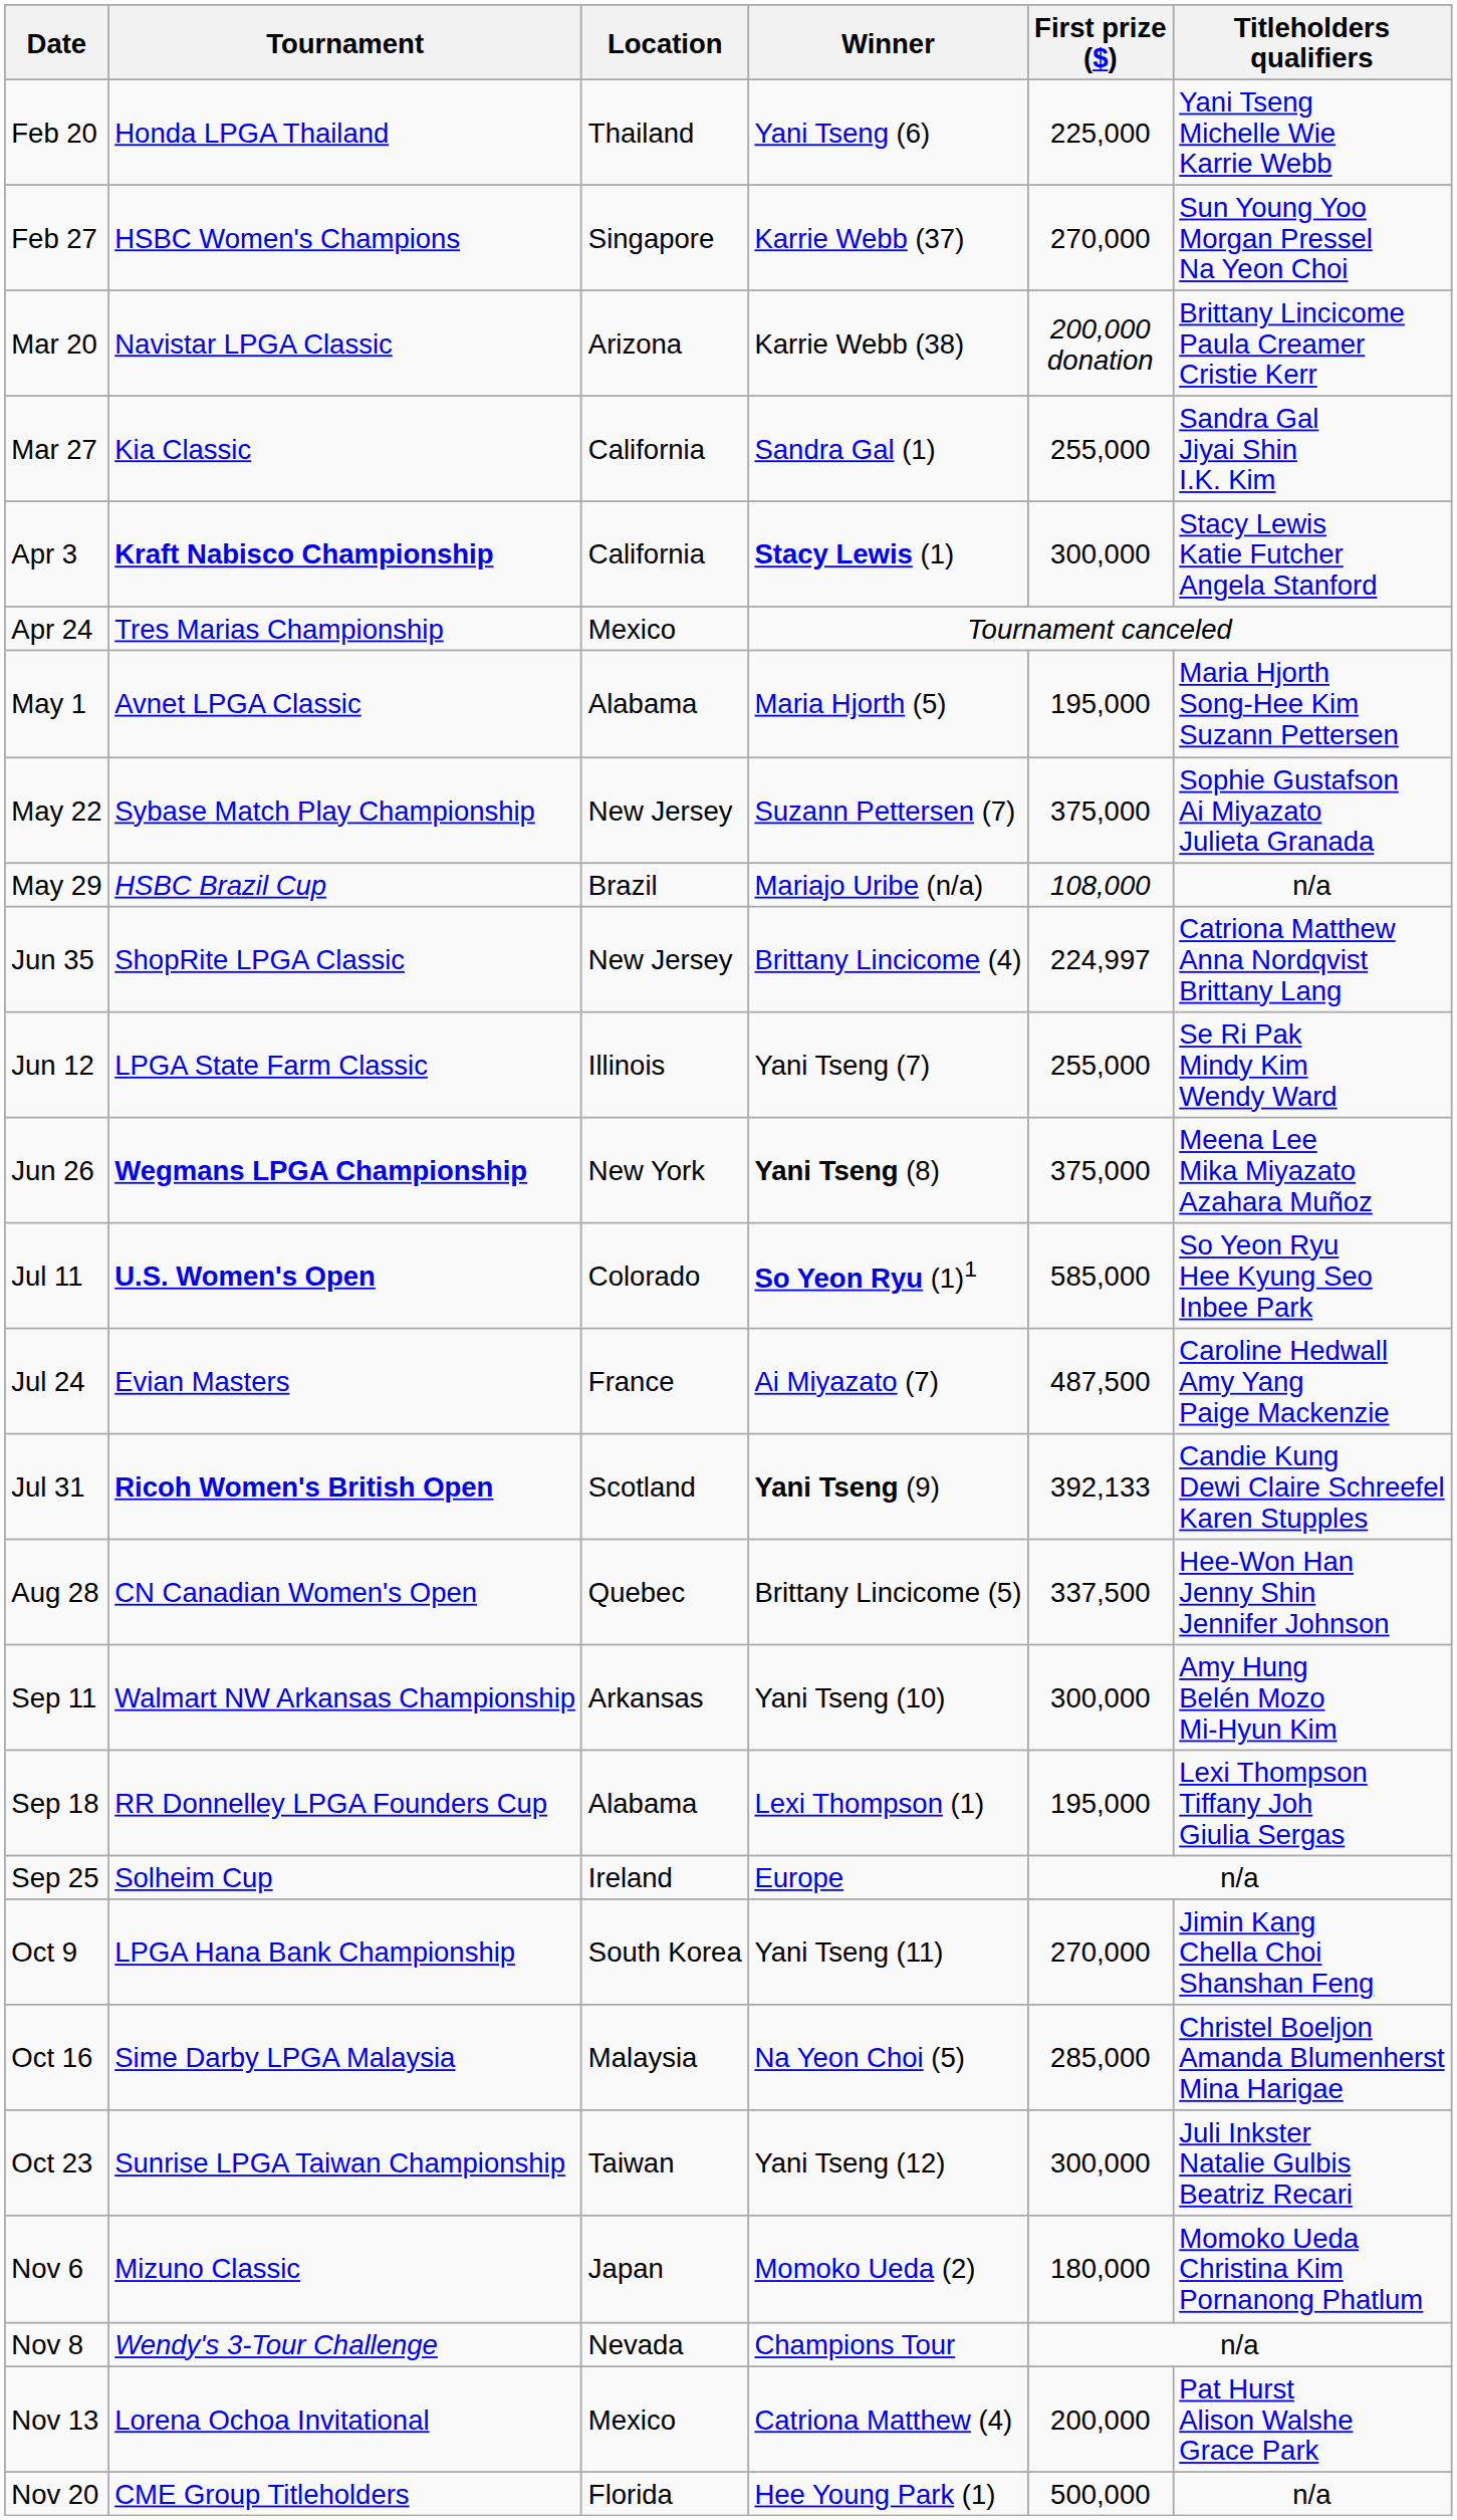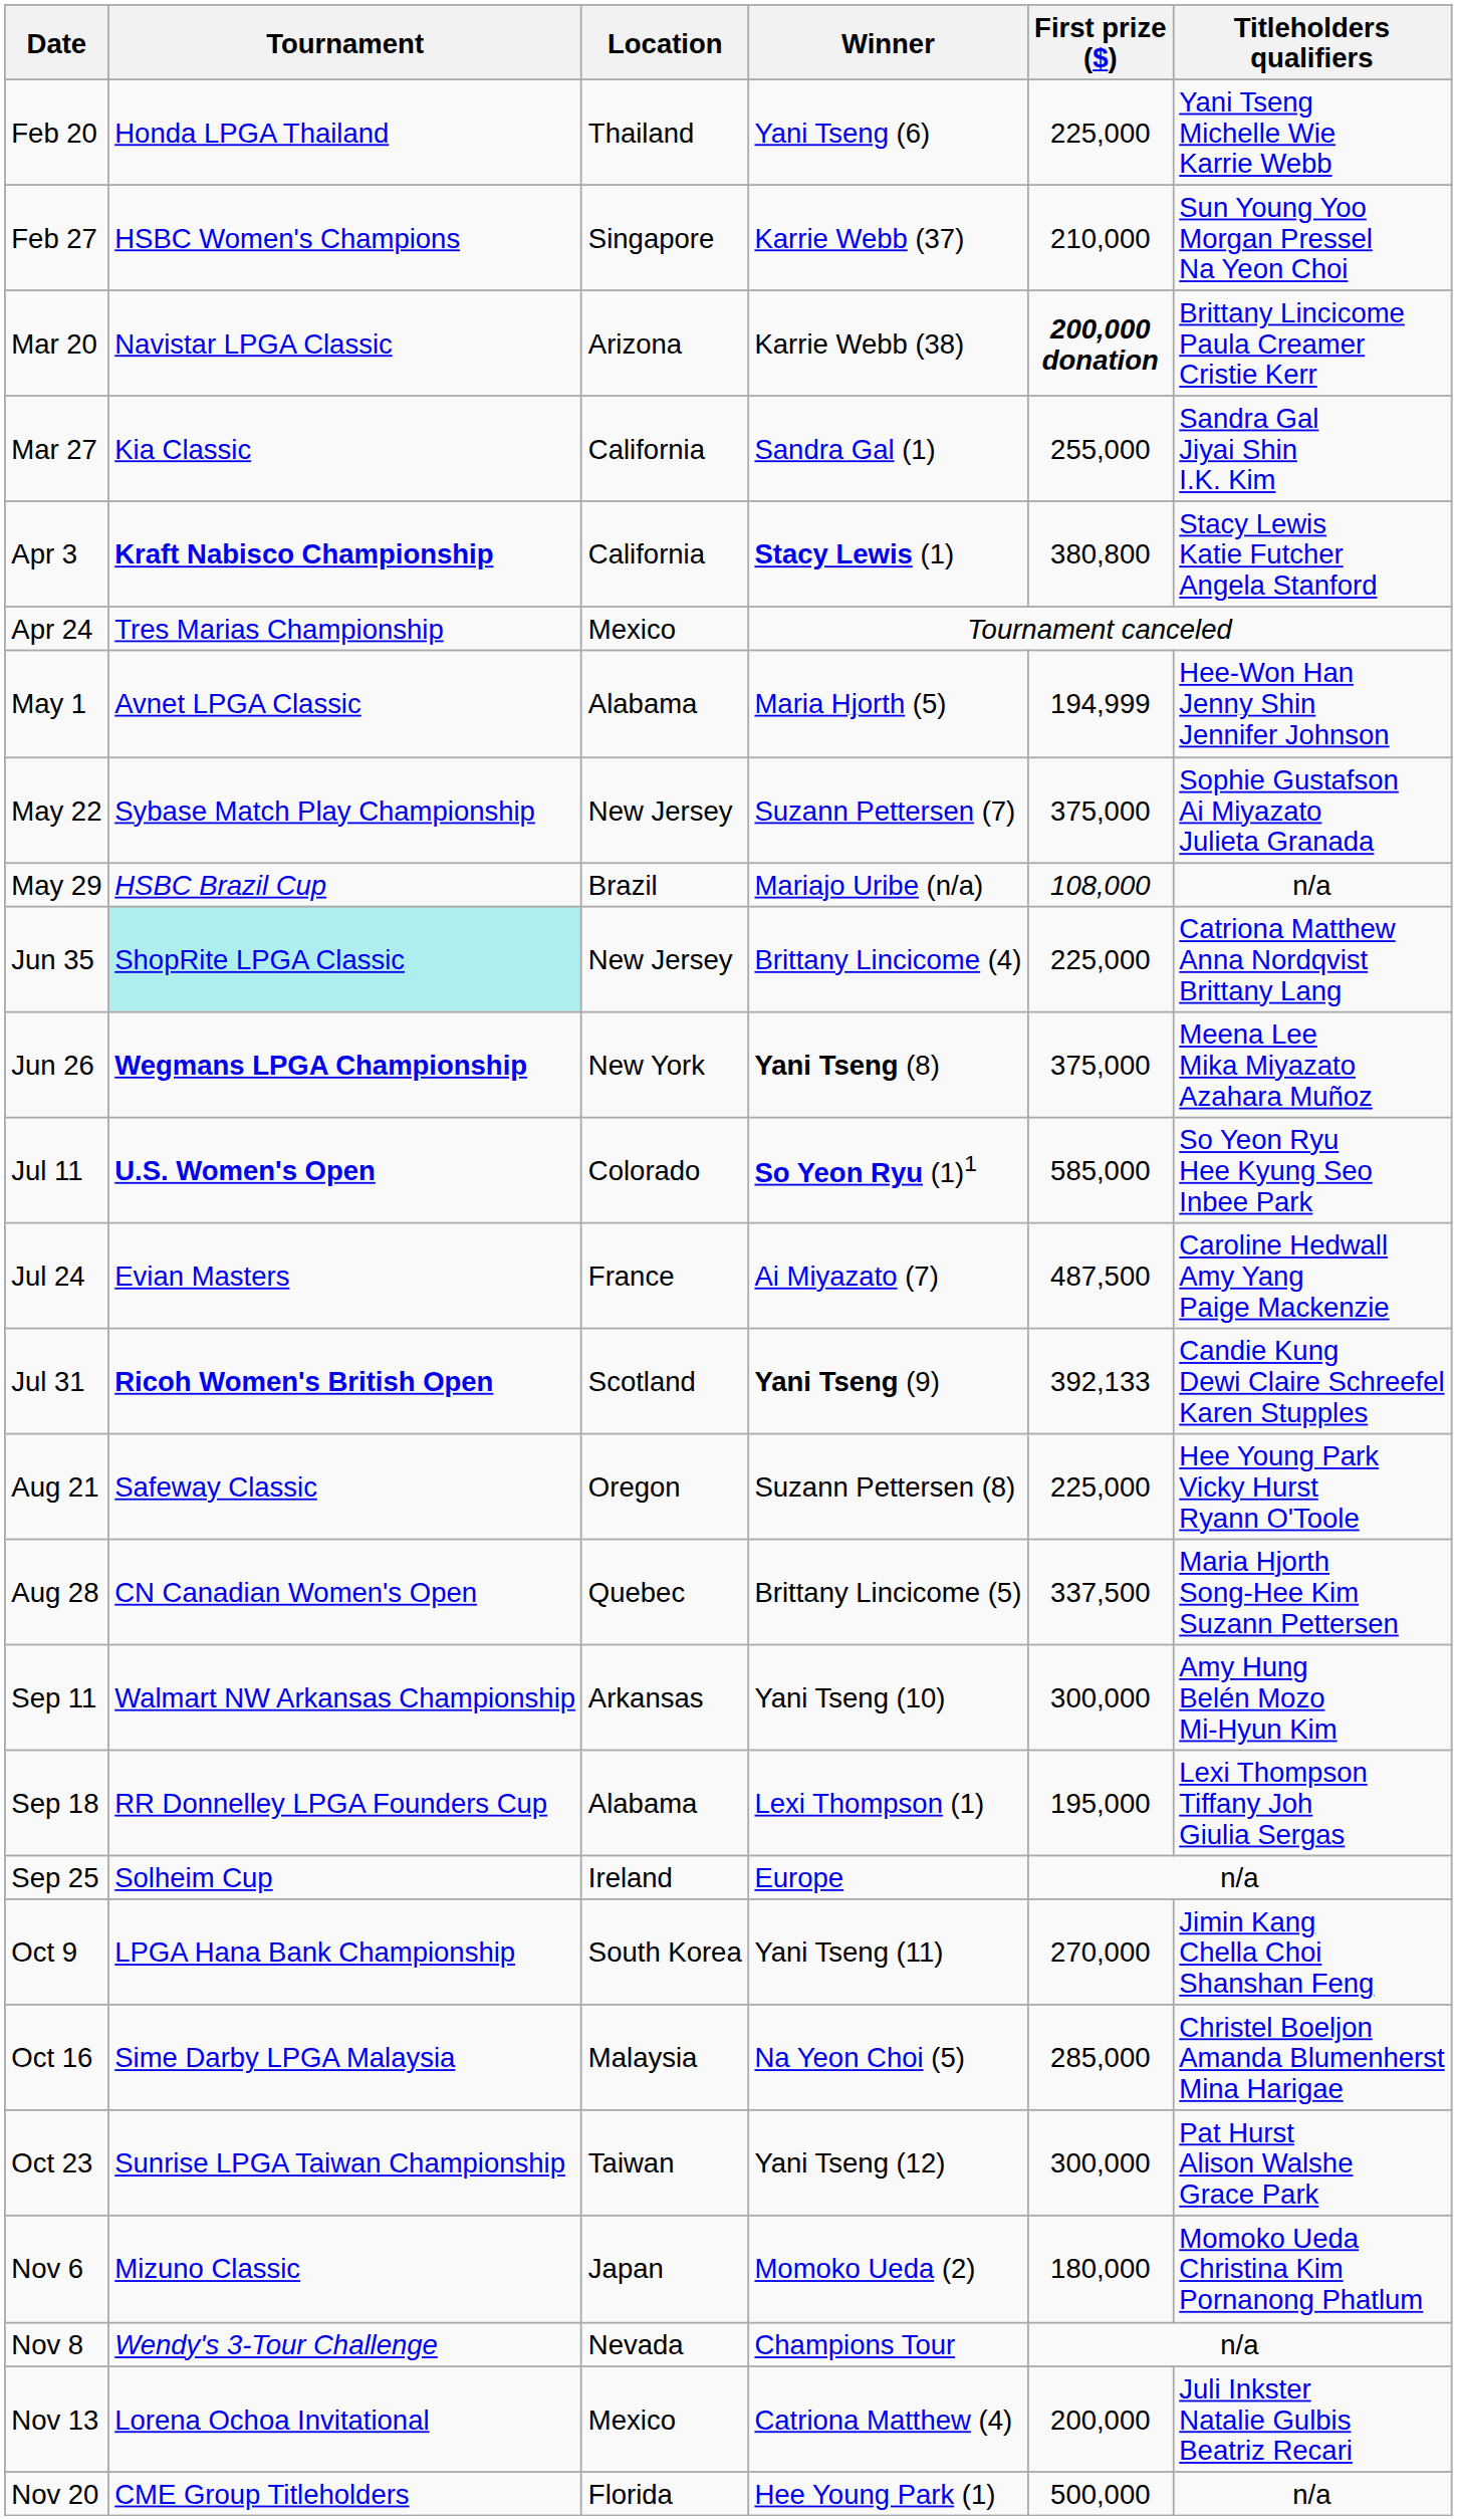 <table class="wikitable sortable" style="font-size:95%;">
 <tr>
 <th>Date</th>
 <th>Tournament</th>
 <th>Location</th>
 <th>Winner</th>
 <th>First prize<br>(<a href='#'>$</a>)</th>
 <th>Titleholders<br>qualifiers</th>
 </tr>
 <tr>
 <td>Feb 20</td>
 <td><a href='#'>Honda LPGA Thailand</a></td>
 <td>Thailand</td>
 <td> <a href='#'>Yani Tseng</a> (6)</td>
 <td align=center>225,000</td>
 <td> <a href='#'>Yani Tseng</a> <br>  <a href='#'>Michelle Wie</a> <br>  <a href='#'>Karrie Webb</a></td>
 </tr>
 <tr>
 <td>Feb 27</td>
 <td><a href='#'>HSBC Women's Champions</a></td>
 <td>Singapore</td>
 <td> <a href='#'>Karrie Webb</a> (37)</td>
-<td align=center>270,000</td>
+<td align=center>210,000</td>
 <td> <a href='#'>Sun Young Yoo</a> <br>  <a href='#'>Morgan Pressel</a> <br>  <a href='#'>Na Yeon Choi</a></td>
 </tr>
 <tr>
 <td>Mar 20</td>
 <td><a href='#'>Navistar LPGA Classic</a></td>
 <td>Arizona</td>
 <td> Karrie Webb (38)</td>
-<td align=center><em>200,000<br>donation</em></td>
+<td align=center><strong><em>200,000<br>donation</em></strong></td>
 <td> <a href='#'>Brittany Lincicome</a> <br>  <a href='#'>Paula Creamer</a> <br>  <a href='#'>Cristie Kerr</a></td>
 </tr>
 <tr>
 <td>Mar 27</td>
 <td><a href='#'>Kia Classic</a></td>
 <td>California</td>
 <td> <a href='#'>Sandra Gal</a> (1)</td>
 <td align=center>255,000</td>
 <td> <a href='#'>Sandra Gal</a> <br>  <a href='#'>Jiyai Shin</a> <br>  <a href='#'>I.K. Kim</a></td>
 </tr>
 <tr>
 <td>Apr 3</td>
 <td><strong><a href='#'>Kraft Nabisco Championship</a></strong></td>
 <td>California</td>
 <td> <strong><a href='#'>Stacy Lewis</a></strong> (1)</td>
-<td align=center>300,000</td>
+<td align=center>380,800</td>
 <td> <a href='#'>Stacy Lewis</a> <br>  <a href='#'>Katie Futcher</a> <br>  <a href='#'>Angela Stanford</a></td>
 </tr>
 <tr>
 <td>Apr 24</td>
 <td><a href='#'>Tres Marias Championship</a></td>
 <td>Mexico</td>
 <td colspan=3 align=center><em>Tournament canceled</em> </td>
 </tr>
 <tr>
 <td>May 1</td>
 <td><a href='#'>Avnet LPGA Classic</a></td>
 <td>Alabama</td>
 <td> <a href='#'>Maria Hjorth</a> (5)</td>
-<td align=center>195,000</td>
-<td> <a href='#'>Maria Hjorth</a> <br>  <a href='#'>Song-Hee Kim</a> <br>  <a href='#'>Suzann Pettersen</a></td>
+<td align=center>194,999</td>
+<td> <a href='#'>Hee-Won Han</a><br> <a href='#'>Jenny Shin</a><br> <a href='#'>Jennifer Johnson</a></td>
 </tr>
 <tr>
 <td>May 22</td>
 <td><a href='#'>Sybase Match Play Championship</a></td>
 <td>New Jersey</td>
 <td> <a href='#'>Suzann Pettersen</a> (7)</td>
 <td align=center>375,000</td>
 <td> <a href='#'>Sophie Gustafson</a> <br> <a href='#'>Ai Miyazato</a><br> <a href='#'>Julieta Granada</a></td>
 </tr>
 <tr>
 <td>May 29</td>
 <td><em><a href='#'>HSBC Brazil Cup</a></em></td>
 <td>Brazil</td>
 <td> <a href='#'>Mariajo Uribe</a> (n/a)</td>
 <td align=center><em>108,000</em></td>
 <td align=center>n/a</td>
 </tr>
 <tr>
 <td>Jun 35</td>
-<td><a href='#'>ShopRite LPGA Classic</a></td>
+<td style="background: paleturquoise;"><a href='#'>ShopRite LPGA Classic</a></td>
 <td>New Jersey</td>
 <td> <a href='#'>Brittany Lincicome</a> (4)</td>
-<td align=center>224,997</td>
+<td align=center>225,000</td>
 <td> <a href='#'>Catriona Matthew</a> <br> <a href='#'>Anna Nordqvist</a><br> <a href='#'>Brittany Lang</a></td>
-</tr>
-<tr>
-<td>Jun 12</td>
-<td><a href='#'>LPGA State Farm Classic</a></td>
-<td>Illinois</td>
-<td> Yani Tseng (7)</td>
-<td align=center>255,000</td>
-<td> <a href='#'>Se Ri Pak</a><br> <a href='#'>Mindy Kim</a><br> <a href='#'>Wendy Ward</a></td>
 </tr>
 <tr>
 <td>Jun 26</td>
 <td><strong><a href='#'>Wegmans LPGA Championship</a></strong></td>
 <td>New York</td>
 <td> <strong>Yani Tseng</strong> (8)</td>
 <td align=center>375,000</td>
 <td> <a href='#'>Meena Lee</a><br> <a href='#'>Mika Miyazato</a><br> <a href='#'>Azahara Muñoz</a></td>
 </tr>
 <tr>
 <td>Jul 11</td>
 <td><strong><a href='#'>U.S. Women's Open</a></strong></td>
 <td>Colorado</td>
 <td> <strong><a href='#'>So Yeon Ryu</a></strong> (1)<sup>1</sup></td>
 <td align=center>585,000</td>
 <td> <a href='#'>So Yeon Ryu</a><br> <a href='#'>Hee Kyung Seo</a><br> <a href='#'>Inbee Park</a></td>
 </tr>
 <tr>
 <td>Jul 24</td>
 <td><a href='#'>Evian Masters</a></td>
 <td>France</td>
 <td> <a href='#'>Ai Miyazato</a> (7)</td>
 <td align=center>487,500</td>
 <td> <a href='#'>Caroline Hedwall</a><br> <a href='#'>Amy Yang</a><br> <a href='#'>Paige Mackenzie</a></td>
 </tr>
 <tr>
 <td>Jul 31</td>
 <td><strong><a href='#'>Ricoh Women's British Open</a></strong></td>
 <td>Scotland</td>
 <td> <strong>Yani Tseng</strong> (9)</td>
 <td align=center>392,133</td>
 <td> <a href='#'>Candie Kung</a><br> <a href='#'>Dewi Claire Schreefel</a><br> <a href='#'>Karen Stupples</a></td>
 </tr>
 <tr>
+<td>Aug 21</td>
+<td><a href='#'>Safeway Classic</a></td>
+<td>Oregon</td>
+<td> Suzann Pettersen (8)</td>
+<td align=center>225,000</td>
+<td> <a href='#'>Hee Young Park</a><br> <a href='#'>Vicky Hurst</a><br> <a href='#'>Ryann O'Toole</a></td>
+</tr>
+<tr>
 <td>Aug 28</td>
 <td><a href='#'>CN Canadian Women's Open</a></td>
 <td>Quebec</td>
 <td> Brittany Lincicome (5)</td>
 <td align=center>337,500</td>
-<td> <a href='#'>Hee-Won Han</a><br> <a href='#'>Jenny Shin</a><br> <a href='#'>Jennifer Johnson</a></td>
+<td> <a href='#'>Maria Hjorth</a> <br>  <a href='#'>Song-Hee Kim</a> <br>  <a href='#'>Suzann Pettersen</a></td>
 </tr>
 <tr>
 <td>Sep 11</td>
 <td><a href='#'>Walmart NW Arkansas Championship</a></td>
 <td>Arkansas</td>
 <td> Yani Tseng (10)</td>
 <td align=center>300,000</td>
 <td> <a href='#'>Amy Hung</a><br> <a href='#'>Belén Mozo</a><br> <a href='#'>Mi-Hyun Kim</a></td>
 </tr>
 <tr>
 <td>Sep 18</td>
 <td><a href='#'>RR Donnelley LPGA Founders Cup</a></td>
 <td>Alabama</td>
 <td> <a href='#'>Lexi Thompson</a> (1)</td>
 <td align=center>195,000</td>
 <td> <a href='#'>Lexi Thompson</a><br> <a href='#'>Tiffany Joh</a><br> <a href='#'>Giulia Sergas</a></td>
 </tr>
 <tr>
 <td>Sep 25</td>
 <td><a href='#'>Solheim Cup</a></td>
 <td>Ireland</td>
 <td> <a href='#'>Europe</a></td>
 <td colspan=2 align=center>n/a</td>
 </tr>
 <tr>
 <td>Oct 9</td>
 <td><a href='#'>LPGA Hana Bank Championship</a></td>
 <td>South Korea</td>
 <td> Yani Tseng (11)</td>
 <td align=center>270,000</td>
 <td> <a href='#'>Jimin Kang</a><br> <a href='#'>Chella Choi</a><br> <a href='#'>Shanshan Feng</a></td>
 </tr>
 <tr>
 <td>Oct 16</td>
 <td><a href='#'>Sime Darby LPGA Malaysia</a></td>
 <td>Malaysia</td>
 <td> <a href='#'>Na Yeon Choi</a> (5)</td>
 <td align=center>285,000</td>
 <td> <a href='#'>Christel Boeljon</a> <br>  <a href='#'>Amanda Blumenherst</a> <br> <a href='#'>Mina Harigae</a></td>
 </tr>
 <tr>
 <td>Oct 23</td>
 <td><a href='#'>Sunrise LPGA Taiwan Championship</a></td>
 <td>Taiwan</td>
 <td> Yani Tseng (12)</td>
 <td align=center>300,000</td>
-<td> <a href='#'>Juli Inkster</a> <br>  <a href='#'>Natalie Gulbis</a> <br>  <a href='#'>Beatriz Recari</a></td>
+<td> <a href='#'>Pat Hurst</a> <br>  <a href='#'>Alison Walshe</a> <br>  <a href='#'>Grace Park</a></td>
 </tr>
 <tr>
 <td>Nov 6</td>
 <td><a href='#'>Mizuno Classic</a></td>
 <td>Japan</td>
 <td> <a href='#'>Momoko Ueda</a> (2)</td>
 <td align=center>180,000</td>
 <td> <a href='#'>Momoko Ueda</a> <br>  <a href='#'>Christina Kim</a> <br>  <a href='#'>Pornanong Phatlum</a></td>
 </tr>
 <tr>
 <td>Nov 8</td>
 <td><em><a href='#'>Wendy's 3-Tour Challenge</a></em></td>
 <td>Nevada</td>
 <td><a href='#'>Champions Tour</a></td>
 <td colspan=2 align=center>n/a</td>
 </tr>
 <tr>
 <td>Nov 13</td>
 <td><a href='#'>Lorena Ochoa Invitational</a></td>
 <td>Mexico</td>
 <td> <a href='#'>Catriona Matthew</a> (4)</td>
 <td align=center>200,000</td>
-<td> <a href='#'>Pat Hurst</a> <br>  <a href='#'>Alison Walshe</a> <br>  <a href='#'>Grace Park</a></td>
+<td> <a href='#'>Juli Inkster</a> <br>  <a href='#'>Natalie Gulbis</a> <br>  <a href='#'>Beatriz Recari</a></td>
 </tr>
 <tr>
 <td>Nov 20</td>
 <td><a href='#'>CME Group Titleholders</a></td>
 <td>Florida</td>
 <td> <a href='#'>Hee Young Park</a> (1)</td>
 <td align=center>500,000</td>
 <td align=center>n/a</td>
 </tr>
 </table>
